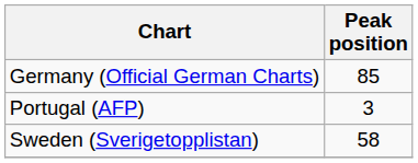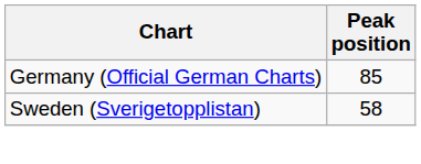 <table class="wikitable">
 <tr>
 <th>Chart</th>
 <th>Peak<br>position</th>
 </tr>
 <tr Brazil 1>
 <td>Germany (<a href='#'>Official German Charts</a>)</td>
 <td align="center">85</td>
 </tr>
 <tr>
-<td>Portugal (<a href='#'>AFP</a>)</td>
-<td align="center">3</td>
-</tr>
-<tr>
 <td>Sweden (<a href='#'>Sverigetopplistan</a>)</td>
 <td align="center">58</td>
 </tr>
 <tr>
 </tr>
 </table>
